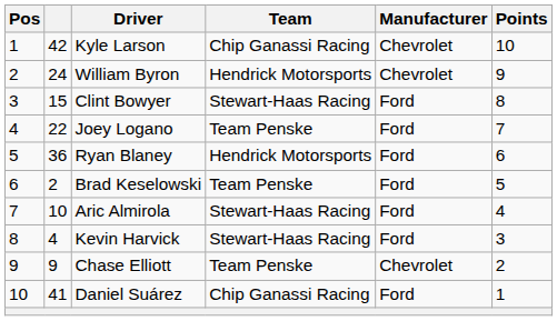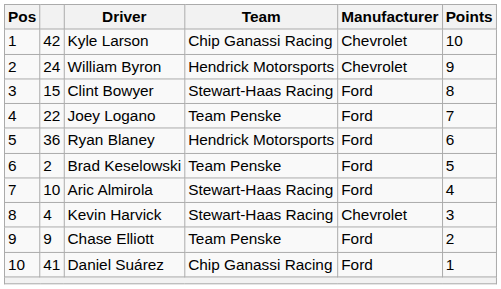 <table class="wikitable" style="font-size:98%">
 <tr>
 <th>Pos</th>
 <th></th>
 <th>Driver</th>
 <th>Team</th>
 <th>Manufacturer</th>
 <th>Points</th>
 </tr>
 <tr>
 <td>1</td>
 <td>42</td>
 <td>Kyle Larson</td>
 <td>Chip Ganassi Racing</td>
 <td>Chevrolet</td>
 <td>10</td>
 </tr>
 <tr>
 <td>2</td>
 <td>24</td>
 <td>William Byron</td>
 <td>Hendrick Motorsports</td>
 <td>Chevrolet</td>
 <td>9</td>
 </tr>
 <tr>
 <td>3</td>
 <td>15</td>
 <td>Clint Bowyer</td>
 <td>Stewart-Haas Racing</td>
 <td>Ford</td>
 <td>8</td>
 </tr>
 <tr>
 <td>4</td>
 <td>22</td>
 <td>Joey Logano</td>
 <td>Team Penske</td>
 <td>Ford</td>
 <td>7</td>
 </tr>
 <tr>
 <td>5</td>
 <td>36</td>
 <td>Ryan Blaney</td>
 <td>Hendrick Motorsports</td>
 <td>Ford</td>
 <td>6</td>
 </tr>
 <tr>
 <td>6</td>
 <td>2</td>
 <td>Brad Keselowski</td>
 <td>Team Penske</td>
 <td>Ford</td>
 <td>5</td>
 </tr>
 <tr>
 <td>7</td>
 <td>10</td>
 <td>Aric Almirola</td>
 <td>Stewart-Haas Racing</td>
 <td>Ford</td>
 <td>4</td>
 </tr>
 <tr>
 <td>8</td>
 <td>4</td>
 <td>Kevin Harvick</td>
 <td>Stewart-Haas Racing</td>
-<td>Ford</td>
+<td>Chevrolet</td>
 <td>3</td>
 </tr>
 <tr>
 <td>9</td>
 <td>9</td>
 <td>Chase Elliott</td>
 <td>Team Penske</td>
-<td>Chevrolet</td>
+<td>Ford</td>
 <td>2</td>
 </tr>
 <tr>
 <td>10</td>
 <td>41</td>
 <td>Daniel Suárez</td>
 <td>Chip Ganassi Racing</td>
 <td>Ford</td>
 <td>1</td>
 </tr>
 <tr>
 <th colspan="6"></th>
 </tr>
 </table>
